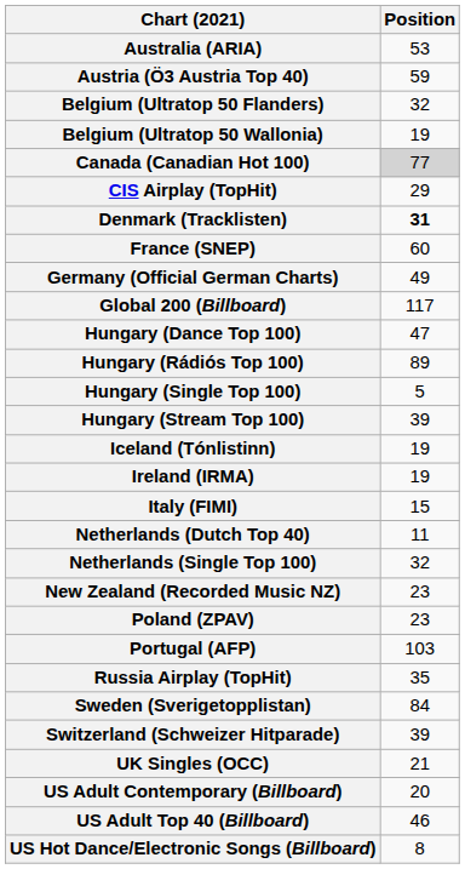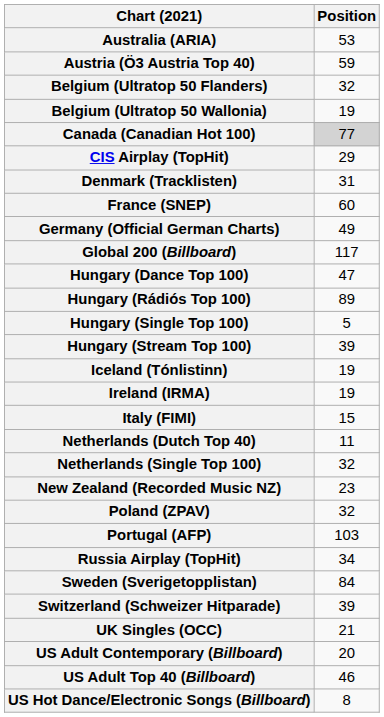 <table class="wikitable sortable plainrowheaders" style="text-align:center">
 <tr>
 <th scope="col">Chart (2021)</th>
 <th scope="col">Position</th>
 </tr>
 <tr>
 <th scope="row">Australia (ARIA)</th>
 <td>53</td>
 </tr>
 <tr>
 <th scope="row">Austria (Ö3 Austria Top 40)</th>
 <td>59</td>
 </tr>
 <tr>
 <th scope="row">Belgium (Ultratop 50 Flanders)</th>
 <td>32</td>
 </tr>
 <tr>
 <th scope="row">Belgium (Ultratop 50 Wallonia)</th>
 <td>19</td>
 </tr>
 <tr>
 <th scope="row">Canada (Canadian Hot 100)</th>
 <td style="background: lightgrey;">77</td>
 </tr>
 <tr>
 <th scope="row"><a href='#'>CIS</a> Airplay (TopHit)</th>
 <td>29</td>
 </tr>
 <tr>
 <th scope="row">Denmark (Tracklisten)</th>
-<td><strong>31</strong></td>
+<td>31</td>
 </tr>
 <tr>
 <th scope="row">France (SNEP)</th>
 <td>60</td>
 </tr>
 <tr>
 <th scope="row">Germany (Official German Charts)</th>
 <td>49</td>
 </tr>
 <tr>
 <th scope="row">Global 200 (<em>Billboard</em>)</th>
 <td>117</td>
 </tr>
 <tr>
 <th scope="row">Hungary (Dance Top 100)</th>
 <td>47</td>
 </tr>
 <tr>
 <th scope="row">Hungary (Rádiós Top 100)</th>
 <td>89</td>
 </tr>
 <tr>
 <th scope="row">Hungary (Single Top 100)</th>
 <td>5</td>
 </tr>
 <tr>
 <th scope="row">Hungary (Stream Top 100)</th>
 <td>39</td>
 </tr>
 <tr>
 <th scope="row">Iceland (Tónlistinn)</th>
 <td>19</td>
 </tr>
 <tr>
 <th scope="row">Ireland (IRMA)</th>
 <td>19</td>
 </tr>
 <tr>
 <th scope="row">Italy (FIMI)</th>
 <td>15</td>
 </tr>
 <tr>
 <th scope="row">Netherlands (Dutch Top 40)</th>
 <td>11</td>
 </tr>
 <tr>
 <th scope="row">Netherlands (Single Top 100)</th>
 <td>32</td>
 </tr>
 <tr>
 <th scope="row">New Zealand (Recorded Music NZ)</th>
 <td>23</td>
 </tr>
 <tr>
 <th scope="row">Poland (ZPAV)</th>
-<td>23</td>
+<td>32</td>
 </tr>
 <tr>
 <th scope="row">Portugal (AFP)</th>
 <td>103</td>
 </tr>
 <tr>
 <th scope="row">Russia Airplay (TopHit)</th>
-<td>35</td>
+<td>34</td>
 </tr>
 <tr>
 <th scope="row">Sweden (Sverigetopplistan)</th>
 <td>84</td>
 </tr>
 <tr>
 <th scope="row">Switzerland (Schweizer Hitparade)</th>
 <td>39</td>
 </tr>
 <tr>
 <th scope="row">UK Singles (OCC)</th>
 <td>21</td>
 </tr>
 <tr>
 <th scope="row">US Adult Contemporary (<em>Billboard</em>)</th>
 <td>20</td>
 </tr>
 <tr>
 <th scope="row">US Adult Top 40 (<em>Billboard</em>)</th>
 <td>46</td>
 </tr>
 <tr>
 <th scope="row">US Hot Dance/Electronic Songs (<em>Billboard</em>)</th>
 <td>8</td>
 </tr>
 </table>
